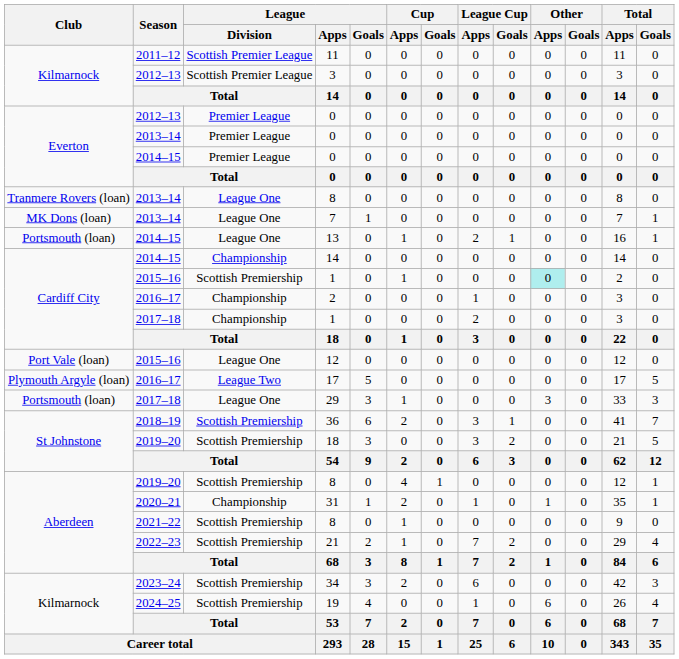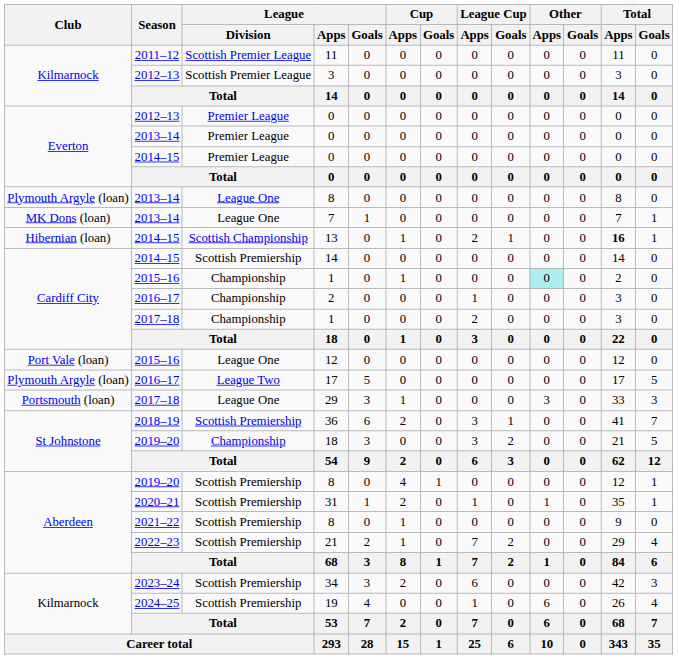 <table class="wikitable" style="text-align: center;">
 <tr>
 <th rowspan="2">Club</th>
 <th rowspan="2">Season</th>
 <th colspan="3">League</th>
 <th colspan="2">Cup</th>
 <th colspan="2">League Cup</th>
 <th colspan="2">Other</th>
 <th colspan="2">Total</th>
 </tr>
 <tr>
 <th>Division</th>
 <th>Apps</th>
 <th>Goals</th>
 <th>Apps</th>
 <th>Goals</th>
 <th>Apps</th>
 <th>Goals</th>
 <th>Apps</th>
 <th>Goals</th>
 <th>Apps</th>
 <th>Goals</th>
 </tr>
 <tr>
 <td rowspan="3"><a href='#'>Kilmarnock</a></td>
 <td><a href='#'>2011–12</a></td>
 <td><a href='#'>Scottish Premier League</a></td>
 <td>11</td>
 <td>0</td>
 <td>0</td>
 <td>0</td>
 <td>0</td>
 <td>0</td>
 <td>0</td>
 <td>0</td>
 <td>11</td>
 <td>0</td>
 </tr>
 <tr>
 <td><a href='#'>2012–13</a></td>
 <td>Scottish Premier League</td>
 <td>3</td>
 <td>0</td>
 <td>0</td>
 <td>0</td>
 <td>0</td>
 <td>0</td>
 <td>0</td>
 <td>0</td>
 <td>3</td>
 <td>0</td>
 </tr>
 <tr>
 <th colspan="2">Total</th>
 <th>14</th>
 <th>0</th>
 <th>0</th>
 <th>0</th>
 <th>0</th>
 <th>0</th>
 <th>0</th>
 <th>0</th>
 <th>14</th>
 <th>0</th>
 </tr>
 <tr>
 <td rowspan="4"><a href='#'>Everton</a></td>
 <td><a href='#'>2012–13</a></td>
 <td><a href='#'>Premier League</a></td>
 <td>0</td>
 <td>0</td>
 <td>0</td>
 <td>0</td>
 <td>0</td>
 <td>0</td>
 <td>0</td>
 <td>0</td>
 <td>0</td>
 <td>0</td>
 </tr>
 <tr>
 <td><a href='#'>2013–14</a></td>
 <td>Premier League</td>
 <td>0</td>
 <td>0</td>
 <td>0</td>
 <td>0</td>
 <td>0</td>
 <td>0</td>
 <td>0</td>
 <td>0</td>
 <td>0</td>
 <td>0</td>
 </tr>
 <tr>
 <td><a href='#'>2014–15</a></td>
 <td>Premier League</td>
 <td>0</td>
 <td>0</td>
 <td>0</td>
 <td>0</td>
 <td>0</td>
 <td>0</td>
 <td>0</td>
 <td>0</td>
 <td>0</td>
 <td>0</td>
 </tr>
 <tr>
 <th colspan="2">Total</th>
 <th>0</th>
 <th>0</th>
 <th>0</th>
 <th>0</th>
 <th>0</th>
 <th>0</th>
 <th>0</th>
 <th>0</th>
 <th>0</th>
 <th>0</th>
 </tr>
 <tr>
-<td><a href='#'>Tranmere Rovers</a> (loan)</td>
+<td><a href='#'>Plymouth Argyle</a> (loan)</td>
 <td><a href='#'>2013–14</a></td>
 <td><a href='#'>League One</a></td>
 <td>8</td>
 <td>0</td>
 <td>0</td>
 <td>0</td>
 <td>0</td>
 <td>0</td>
 <td>0</td>
 <td>0</td>
 <td>8</td>
 <td>0</td>
 </tr>
 <tr>
 <td><a href='#'>MK Dons</a> (loan)</td>
 <td><a href='#'>2013–14</a></td>
 <td>League One</td>
 <td>7</td>
 <td>1</td>
 <td>0</td>
 <td>0</td>
 <td>0</td>
 <td>0</td>
 <td>0</td>
 <td>0</td>
 <td>7</td>
 <td>1</td>
 </tr>
 <tr>
-<td><a href='#'>Portsmouth</a> (loan)</td>
+<td><a href='#'>Hibernian</a> (loan)</td>
 <td><a href='#'>2014–15</a></td>
-<td>League One</td>
+<td><a href='#'>Scottish Championship</a></td>
 <td>13</td>
 <td>0</td>
 <td>1</td>
 <td>0</td>
 <td>2</td>
 <td>1</td>
 <td>0</td>
 <td>0</td>
-<td>16</td>
+<td><strong>16</strong></td>
 <td>1</td>
 </tr>
 <tr>
 <td rowspan="5"><a href='#'>Cardiff City</a></td>
 <td><a href='#'>2014–15</a></td>
-<td><a href='#'>Championship</a></td>
+<td>Scottish Premiership</td>
 <td>14</td>
 <td>0</td>
 <td>0</td>
 <td>0</td>
 <td>0</td>
 <td>0</td>
 <td>0</td>
 <td>0</td>
 <td>14</td>
 <td>0</td>
 </tr>
 <tr>
 <td><a href='#'>2015–16</a></td>
-<td>Scottish Premiership</td>
+<td>Championship</td>
 <td>1</td>
 <td>0</td>
 <td>1</td>
 <td>0</td>
 <td>0</td>
 <td>0</td>
 <td style="background: paleturquoise;">0</td>
 <td>0</td>
 <td>2</td>
 <td>0</td>
 </tr>
 <tr>
 <td><a href='#'>2016–17</a></td>
 <td>Championship</td>
 <td>2</td>
 <td>0</td>
 <td>0</td>
 <td>0</td>
 <td>1</td>
 <td>0</td>
 <td>0</td>
 <td>0</td>
 <td>3</td>
 <td>0</td>
 </tr>
 <tr>
 <td><a href='#'>2017–18</a></td>
 <td>Championship</td>
 <td>1</td>
 <td>0</td>
 <td>0</td>
 <td>0</td>
 <td>2</td>
 <td>0</td>
 <td>0</td>
 <td>0</td>
 <td>3</td>
 <td>0</td>
 </tr>
 <tr>
 <th colspan="2">Total</th>
 <th>18</th>
 <th>0</th>
 <th>1</th>
 <th>0</th>
 <th>3</th>
 <th>0</th>
 <th>0</th>
 <th>0</th>
 <th>22</th>
 <th>0</th>
 </tr>
 <tr>
 <td><a href='#'>Port Vale</a> (loan)</td>
 <td><a href='#'>2015–16</a></td>
 <td>League One</td>
 <td>12</td>
 <td>0</td>
 <td>0</td>
 <td>0</td>
 <td>0</td>
 <td>0</td>
 <td>0</td>
 <td>0</td>
 <td>12</td>
 <td>0</td>
 </tr>
 <tr>
 <td><a href='#'>Plymouth Argyle</a> (loan)</td>
 <td><a href='#'>2016–17</a></td>
 <td><a href='#'>League Two</a></td>
 <td>17</td>
 <td>5</td>
 <td>0</td>
 <td>0</td>
 <td>0</td>
 <td>0</td>
 <td>0</td>
 <td>0</td>
 <td>17</td>
 <td>5</td>
 </tr>
 <tr>
 <td><a href='#'>Portsmouth</a> (loan)</td>
 <td><a href='#'>2017–18</a></td>
 <td>League One</td>
 <td>29</td>
 <td>3</td>
 <td>1</td>
 <td>0</td>
 <td>0</td>
 <td>0</td>
 <td>3</td>
 <td>0</td>
 <td>33</td>
 <td>3</td>
 </tr>
 <tr>
 <td rowspan="3"><a href='#'>St Johnstone</a></td>
 <td><a href='#'>2018–19</a></td>
 <td><a href='#'>Scottish Premiership</a></td>
 <td>36</td>
 <td>6</td>
 <td>2</td>
 <td>0</td>
 <td>3</td>
 <td>1</td>
 <td>0</td>
 <td>0</td>
 <td>41</td>
 <td>7</td>
 </tr>
 <tr>
 <td><a href='#'>2019–20</a></td>
-<td>Scottish Premiership</td>
+<td><a href='#'>Championship</a></td>
 <td>18</td>
 <td>3</td>
 <td>0</td>
 <td>0</td>
 <td>3</td>
 <td>2</td>
 <td>0</td>
 <td>0</td>
 <td>21</td>
 <td>5</td>
 </tr>
 <tr>
 <th colspan="2">Total</th>
 <th>54</th>
 <th>9</th>
 <th>2</th>
 <th>0</th>
 <th>6</th>
 <th>3</th>
 <th>0</th>
 <th>0</th>
 <th>62</th>
 <th>12</th>
 </tr>
 <tr>
 <td rowspan=5><a href='#'>Aberdeen</a></td>
 <td><a href='#'>2019–20</a></td>
 <td>Scottish Premiership</td>
 <td>8</td>
 <td>0</td>
 <td>4</td>
 <td>1</td>
 <td>0</td>
 <td>0</td>
 <td>0</td>
 <td>0</td>
 <td>12</td>
 <td>1</td>
 </tr>
 <tr>
 <td><a href='#'>2020–21</a></td>
-<td>Championship</td>
+<td>Scottish Premiership</td>
 <td>31</td>
 <td>1</td>
 <td>2</td>
 <td>0</td>
 <td>1</td>
 <td>0</td>
 <td>1</td>
 <td>0</td>
 <td>35</td>
 <td>1</td>
 </tr>
 <tr>
 <td><a href='#'>2021–22</a></td>
 <td>Scottish Premiership</td>
 <td>8</td>
 <td>0</td>
 <td>1</td>
 <td>0</td>
 <td>0</td>
 <td>0</td>
 <td>0</td>
 <td>0</td>
 <td>9</td>
 <td>0</td>
 </tr>
 <tr>
 <td><a href='#'>2022–23</a></td>
 <td>Scottish Premiership</td>
 <td>21</td>
 <td>2</td>
 <td>1</td>
 <td>0</td>
 <td>7</td>
 <td>2</td>
 <td>0</td>
 <td>0</td>
 <td>29</td>
 <td>4</td>
 </tr>
 <tr>
 <th colspan=2>Total</th>
 <th>68</th>
 <th>3</th>
 <th>8</th>
 <th>1</th>
 <th>7</th>
 <th>2</th>
 <th>1</th>
 <th>0</th>
 <th>84</th>
 <th>6</th>
 </tr>
 <tr>
 <td rowspan=3>Kilmarnock</td>
 <td><a href='#'>2023–24</a></td>
 <td>Scottish Premiership</td>
 <td>34</td>
 <td>3</td>
 <td>2</td>
 <td>0</td>
 <td>6</td>
 <td>0</td>
 <td>0</td>
 <td>0</td>
 <td>42</td>
 <td>3</td>
 </tr>
 <tr>
 <td><a href='#'>2024–25</a></td>
 <td>Scottish Premiership</td>
 <td>19</td>
 <td>4</td>
 <td>0</td>
 <td>0</td>
 <td>1</td>
 <td>0</td>
 <td>6</td>
 <td>0</td>
 <td>26</td>
 <td>4</td>
 </tr>
 <tr>
 <th colspan="2">Total</th>
 <th>53</th>
 <th>7</th>
 <th>2</th>
 <th>0</th>
 <th>7</th>
 <th>0</th>
 <th>6</th>
 <th>0</th>
 <th>68</th>
 <th>7</th>
 </tr>
 <tr>
 <th colspan="3">Career total</th>
 <th>293</th>
 <th>28</th>
 <th>15</th>
 <th>1</th>
 <th>25</th>
 <th>6</th>
 <th>10</th>
 <th>0</th>
 <th>343</th>
 <th>35</th>
 </tr>
 </table>
